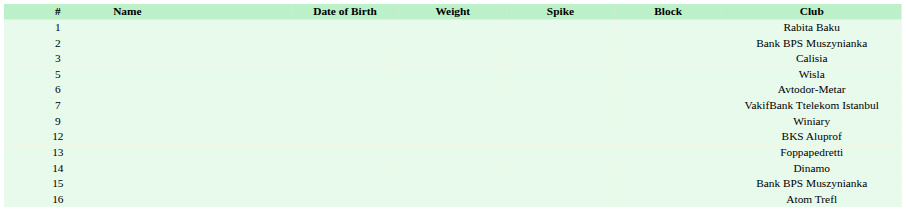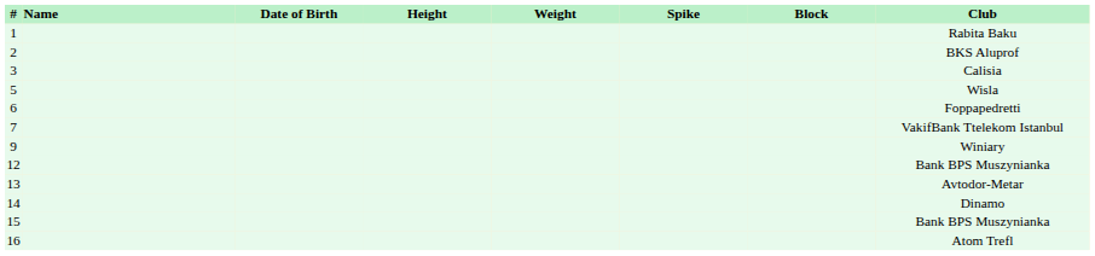 <table border=0 cellpadding=2 cellspacing=0  |- bgcolor=#FFECCE style=text-align:center; font-size:90%; width=100%>
 <tr bgcolor=#BBF0C9>
 <th>#</th>
 <th align=left width=20%>Name</th>
 <th width=12%>Date of Birth</th>
+<th width=12%>Height</th>
 <th width=12%>Weight</th>
 <th width=12%>Spike</th>
 <th width=12%>Block</th>
 <th width=20%>Club</th>
 </tr>
 <tr bgcolor=#E7FAEC>
 <td>1</td>
 <td align=left></td>
 <td align=right></td>
 <td></td>
 <td></td>
 <td></td>
+<td></td>
 <td>Rabita Baku</td>
 </tr>
 <tr bgcolor=#E7FAEC>
 <td>2</td>
 <td align=left></td>
 <td align=right></td>
 <td></td>
 <td></td>
 <td></td>
-<td>Bank BPS Muszynianka</td>
+<td></td>
+<td>BKS Aluprof</td>
 </tr>
 <tr bgcolor=#E7FAEC>
 <td>3</td>
 <td align=left></td>
 <td align=right></td>
+<td></td>
 <td></td>
 <td></td>
 <td></td>
 <td>Calisia</td>
 </tr>
 <tr bgcolor=#E7FAEC>
 <td>5</td>
 <td align=left></td>
 <td align=right></td>
 <td></td>
 <td></td>
 <td></td>
+<td></td>
 <td>Wisla</td>
 </tr>
 <tr bgcolor=#E7FAEC>
 <td>6</td>
 <td align=left></td>
 <td align=right></td>
 <td></td>
 <td></td>
 <td></td>
-<td>Avtodor-Metar</td>
+<td></td>
+<td>Foppapedretti</td>
 </tr>
 <tr bgcolor=#E7FAEC>
 <td>7</td>
 <td align=left></td>
 <td align=right></td>
+<td></td>
 <td></td>
 <td></td>
 <td></td>
 <td>VakifBank Ttelekom Istanbul</td>
 </tr>
 <tr bgcolor=#E7FAEC>
 <td>9</td>
 <td align=left></td>
 <td align=right></td>
 <td></td>
 <td></td>
 <td></td>
+<td></td>
 <td>Winiary</td>
 </tr>
 <tr bgcolor=#E7FAEC>
 <td>12</td>
 <td align=left></td>
 <td align=right></td>
 <td></td>
 <td></td>
 <td></td>
-<td>BKS Aluprof</td>
+<td></td>
+<td>Bank BPS Muszynianka</td>
 </tr>
 <tr bgcolor=#E7FAEC>
 <td>13</td>
 <td align=left></td>
 <td align=right></td>
 <td></td>
 <td></td>
 <td></td>
-<td>Foppapedretti</td>
+<td></td>
+<td>Avtodor-Metar</td>
 </tr>
 <tr bgcolor=#E7FAEC>
 <td>14</td>
 <td align=left></td>
 <td align=right></td>
+<td></td>
 <td></td>
 <td></td>
 <td></td>
 <td>Dinamo</td>
 </tr>
 <tr bgcolor=#E7FAEC>
 <td>15</td>
 <td align=left></td>
 <td align=right></td>
 <td></td>
 <td></td>
 <td></td>
+<td></td>
 <td>Bank BPS Muszynianka</td>
 </tr>
 <tr bgcolor=#E7FAEC>
 <td>16</td>
 <td align=left></td>
 <td align=right></td>
 <td></td>
 <td></td>
 <td></td>
+<td></td>
 <td>Atom Trefl</td>
 </tr>
 </table>
